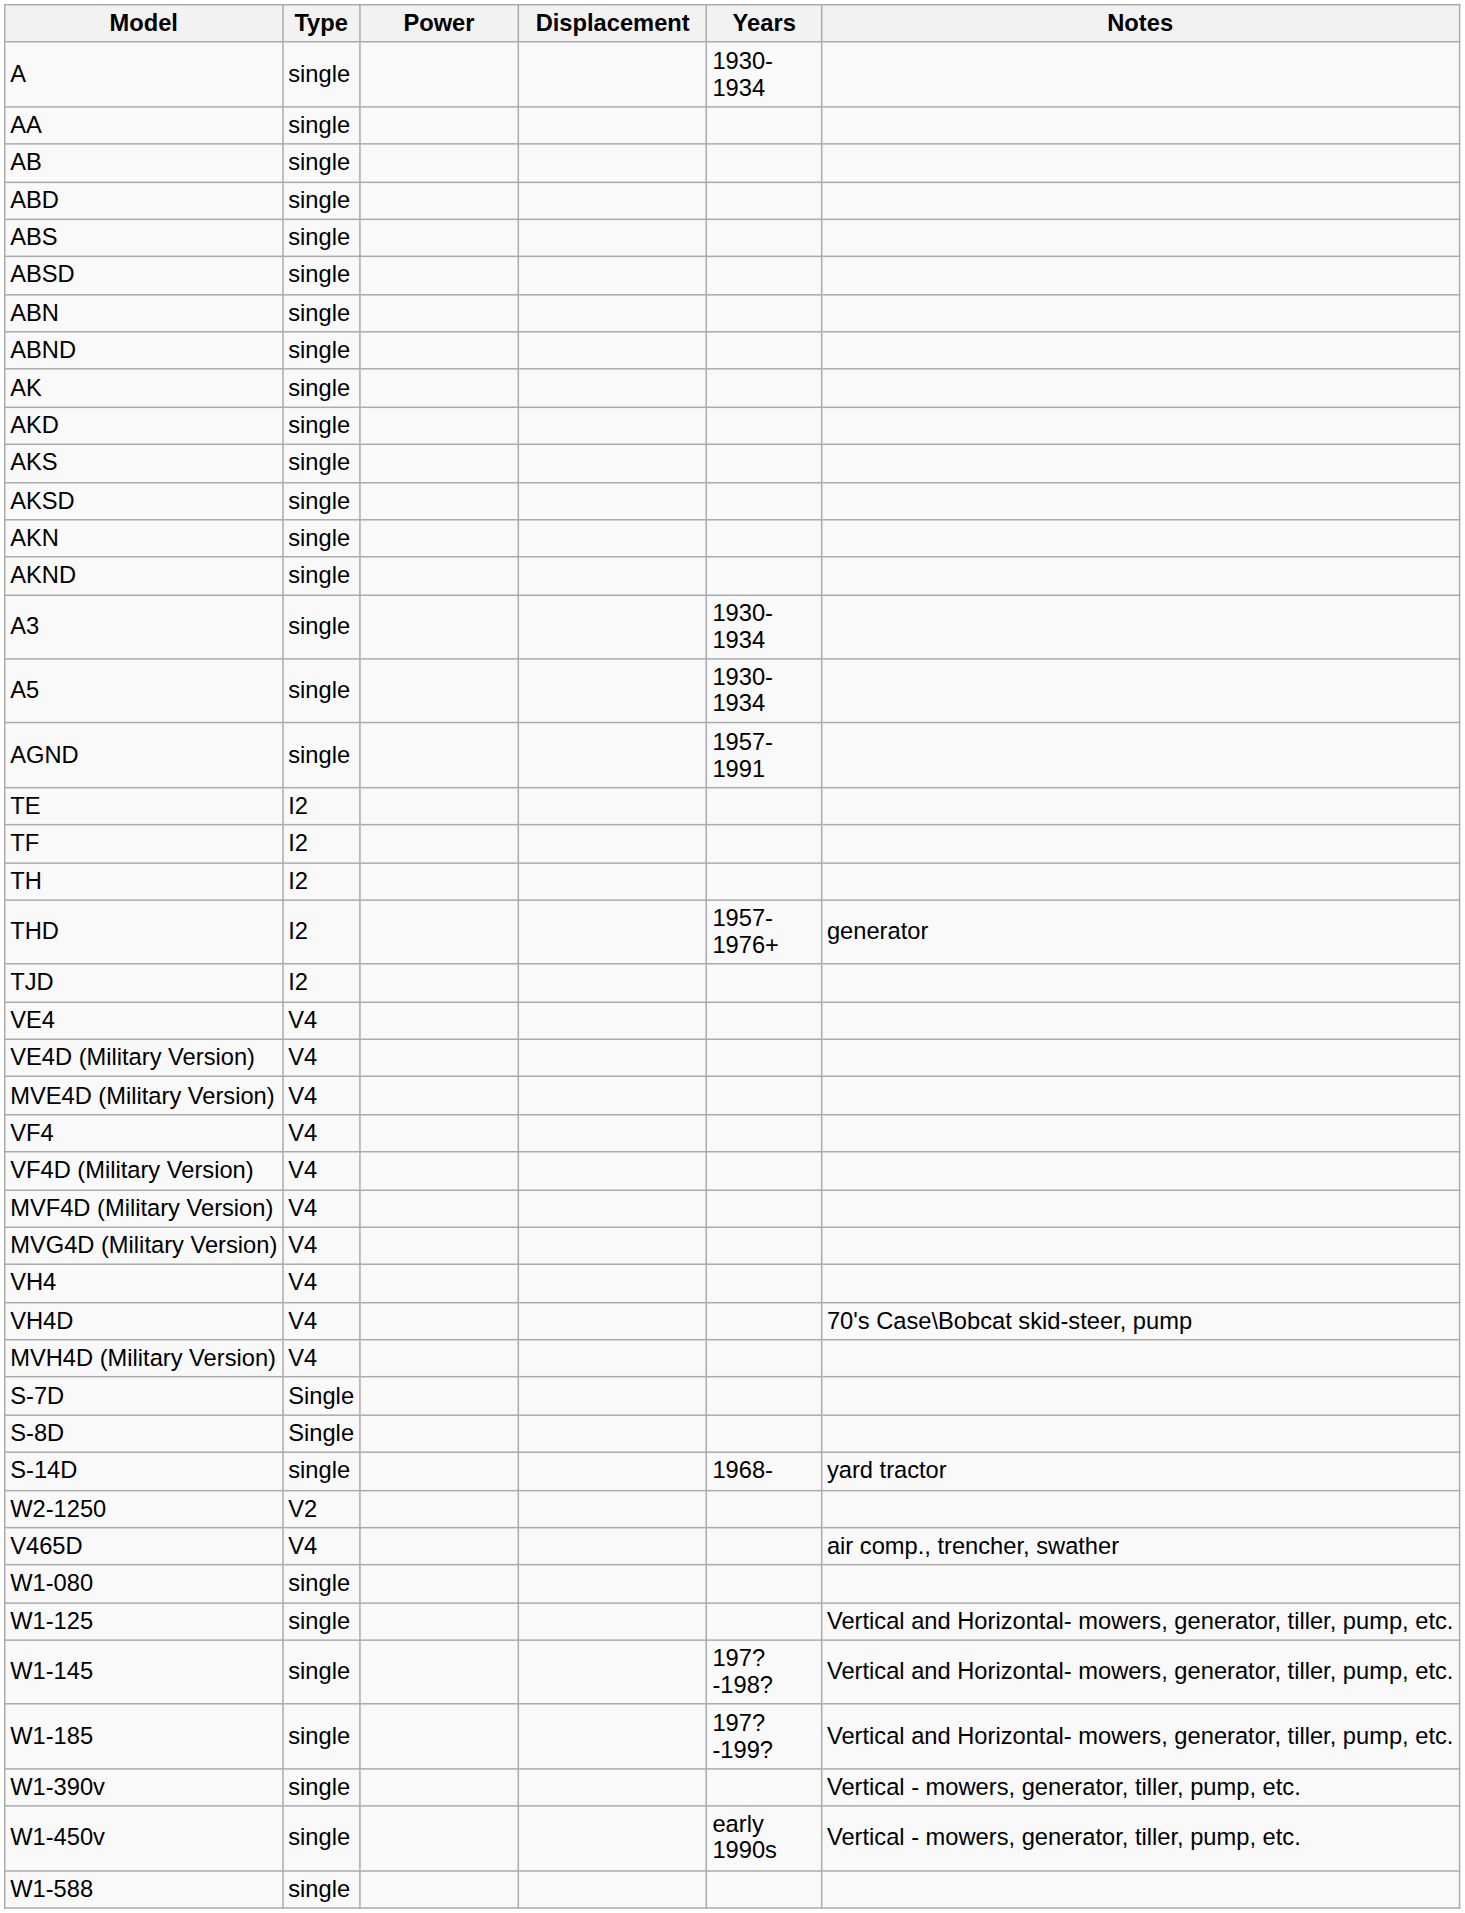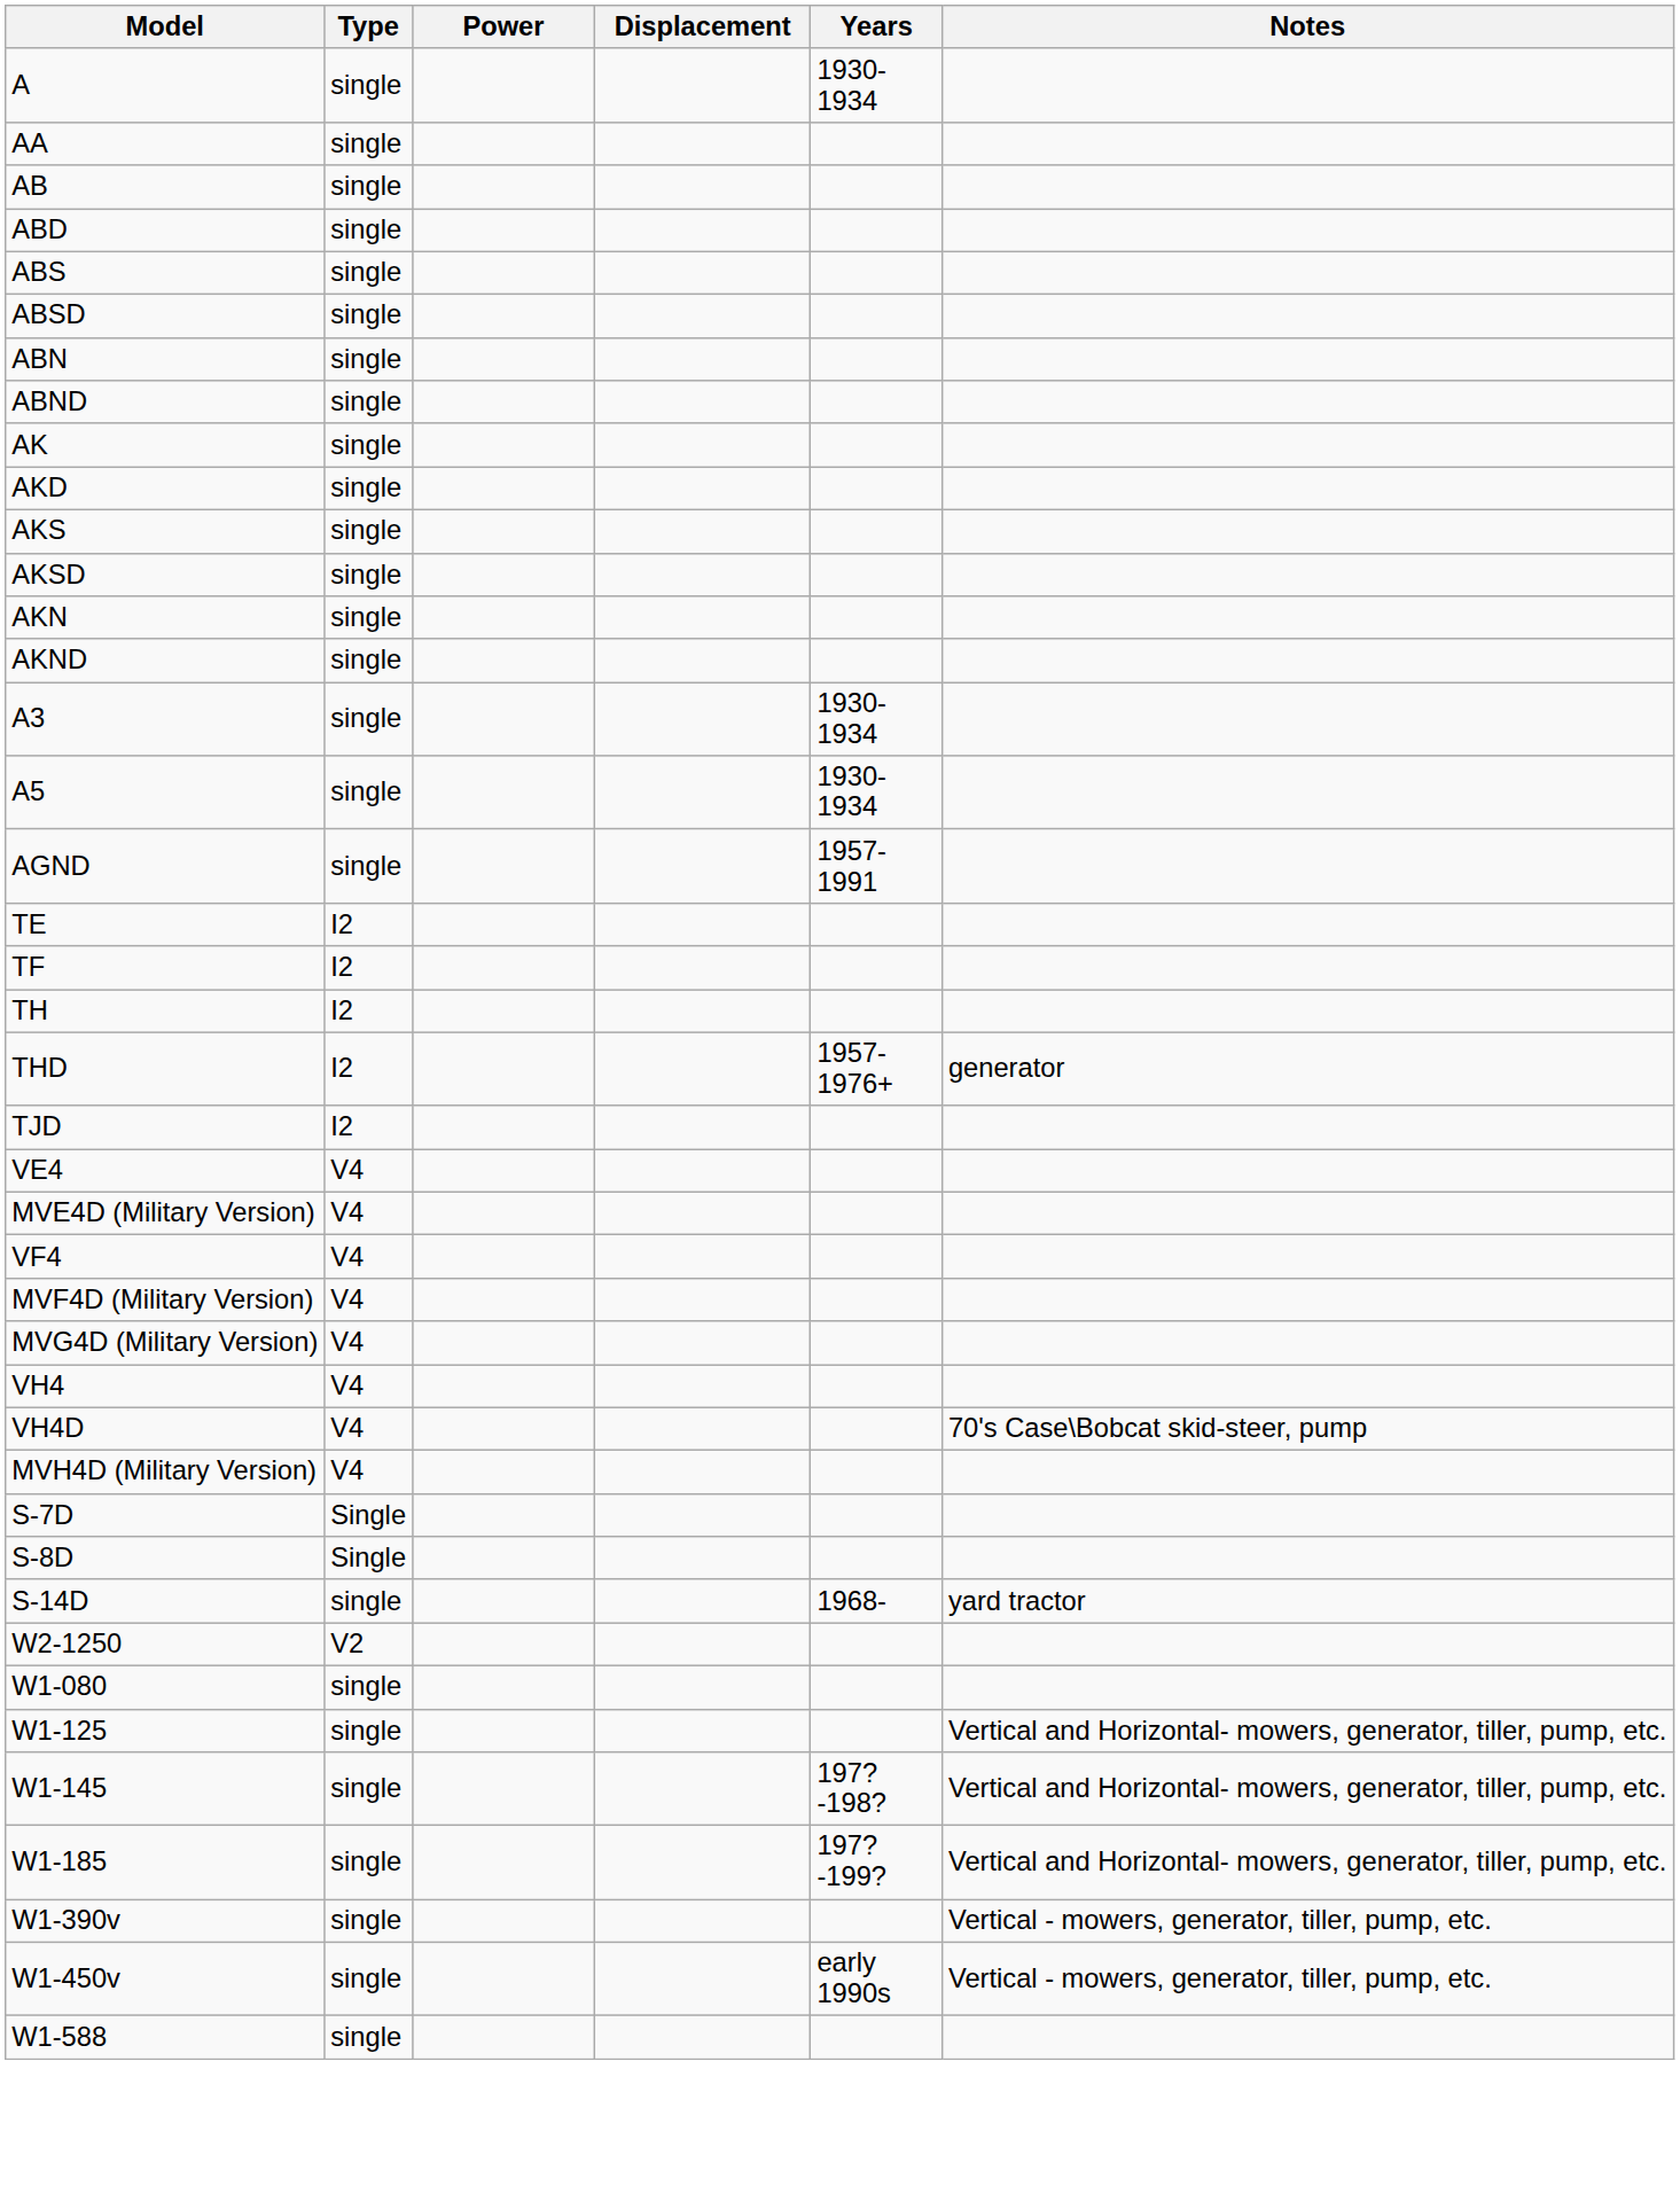 <table class="wikitable">
 <tr>
 <th>Model</th>
 <th style="width: 40px;">Type</th>
 <th style="width: 100px;">Power</th>
 <th style="width: 120px;">Displacement</th>
 <th style="width: 70px;">Years</th>
 <th>Notes</th>
 </tr>
 <tr>
 <td>A</td>
 <td>single</td>
 <td></td>
 <td></td>
 <td>1930-1934</td>
 <td></td>
 </tr>
 <tr>
 <td>AA</td>
 <td>single</td>
 <td></td>
 <td></td>
 <td></td>
 <td></td>
 </tr>
 <tr>
 <td>AB</td>
 <td>single</td>
 <td></td>
 <td></td>
 <td></td>
 <td></td>
 </tr>
 <tr>
 <td>ABD</td>
 <td>single</td>
 <td></td>
 <td></td>
 <td></td>
 <td></td>
 </tr>
 <tr>
 <td>ABS</td>
 <td>single</td>
 <td></td>
 <td></td>
 <td></td>
 <td></td>
 </tr>
 <tr>
 <td>ABSD</td>
 <td>single</td>
 <td></td>
 <td></td>
 <td></td>
 <td></td>
 </tr>
 <tr>
 <td>ABN</td>
 <td>single</td>
 <td></td>
 <td></td>
 <td></td>
 <td></td>
 </tr>
 <tr>
 <td>ABND</td>
 <td>single</td>
 <td></td>
 <td></td>
 <td></td>
 <td></td>
 </tr>
 <tr>
 <td>AK</td>
 <td>single</td>
 <td></td>
 <td></td>
 <td></td>
 <td></td>
 </tr>
 <tr>
 <td>AKD</td>
 <td>single</td>
 <td></td>
 <td></td>
 <td></td>
 <td></td>
 </tr>
 <tr>
 <td>AKS</td>
 <td>single</td>
 <td></td>
 <td></td>
 <td></td>
 <td></td>
 </tr>
 <tr>
 <td>AKSD</td>
 <td>single</td>
 <td></td>
 <td></td>
 <td></td>
 <td></td>
 </tr>
 <tr>
 <td>AKN</td>
 <td>single</td>
 <td></td>
 <td></td>
 <td></td>
 <td></td>
 </tr>
 <tr>
 <td>AKND</td>
 <td>single</td>
 <td></td>
 <td></td>
 <td></td>
 <td></td>
 </tr>
 <tr>
 <td>A3</td>
 <td>single</td>
 <td></td>
 <td></td>
 <td>1930-1934</td>
 <td></td>
 </tr>
 <tr>
 <td>A5</td>
 <td>single</td>
 <td></td>
 <td></td>
 <td>1930-1934</td>
 <td></td>
 </tr>
 <tr>
 <td>AGND</td>
 <td>single</td>
 <td></td>
 <td></td>
 <td>1957-1991</td>
 <td></td>
 </tr>
 <tr>
 <td>TE</td>
 <td>I2</td>
 <td></td>
 <td></td>
 <td></td>
 <td></td>
 </tr>
 <tr>
 <td>TF</td>
 <td>I2</td>
 <td></td>
 <td></td>
 <td></td>
 <td></td>
 </tr>
 <tr>
 <td>TH</td>
 <td>I2</td>
 <td></td>
 <td></td>
 <td></td>
 <td></td>
 </tr>
 <tr>
 <td>THD</td>
 <td>I2</td>
 <td></td>
 <td></td>
 <td>1957-1976+</td>
 <td>generator</td>
 </tr>
 <tr>
 <td>TJD</td>
 <td>I2</td>
 <td></td>
 <td></td>
 <td></td>
 <td></td>
 </tr>
 <tr>
 <td>VE4</td>
 <td>V4</td>
 <td></td>
 <td></td>
 <td></td>
 <td></td>
 </tr>
 <tr>
-<td>VE4D (Military Version)</td>
-<td>V4</td>
-<td></td>
-<td></td>
-<td></td>
-<td></td>
-</tr>
-<tr>
 <td>MVE4D (Military Version)</td>
 <td>V4</td>
 <td></td>
 <td></td>
 <td></td>
 <td></td>
 </tr>
 <tr>
 <td>VF4</td>
-<td>V4</td>
-<td></td>
-<td></td>
-<td></td>
-<td></td>
-</tr>
-<tr>
-<td>VF4D (Military Version)</td>
 <td>V4</td>
 <td></td>
 <td></td>
 <td></td>
 <td></td>
 </tr>
 <tr>
 <td>MVF4D (Military Version)</td>
 <td>V4</td>
 <td></td>
 <td></td>
 <td></td>
 <td></td>
 </tr>
 <tr>
 <td>MVG4D (Military Version)</td>
 <td>V4</td>
 <td></td>
 <td></td>
 <td></td>
 <td></td>
 </tr>
 <tr>
 <td>VH4</td>
 <td>V4</td>
 <td></td>
 <td></td>
 <td></td>
 <td></td>
 </tr>
 <tr>
 <td>VH4D</td>
 <td>V4</td>
 <td></td>
 <td></td>
 <td></td>
 <td>70's Case\Bobcat skid-steer, pump</td>
 </tr>
 <tr>
 <td>MVH4D (Military Version)</td>
 <td>V4</td>
 <td></td>
 <td></td>
 <td></td>
 </tr>
 <tr>
 <td>S-7D</td>
 <td>Single</td>
 <td></td>
 <td></td>
 <td></td>
 <td></td>
 </tr>
 <tr>
 <td>S-8D</td>
 <td>Single</td>
 <td></td>
 <td></td>
 <td></td>
 <td></td>
 </tr>
 <tr>
 <td>S-14D</td>
 <td>single</td>
 <td></td>
 <td></td>
 <td>1968-</td>
 <td>yard tractor</td>
 </tr>
 <tr>
 <td>W2-1250</td>
 <td>V2</td>
 <td></td>
 <td></td>
 <td></td>
 <td></td>
 </tr>
 <tr>
-<td>V465D</td>
-<td>V4</td>
-<td></td>
-<td></td>
-<td></td>
-<td>air comp., trencher, swather</td>
-</tr>
-<tr>
 <td>W1-080</td>
 <td>single</td>
 <td></td>
 <td></td>
 <td></td>
 <td></td>
 </tr>
 <tr>
 <td>W1-125</td>
 <td>single</td>
 <td></td>
 <td></td>
 <td></td>
 <td>Vertical and Horizontal- mowers, generator, tiller, pump, etc.</td>
 </tr>
 <tr>
 <td>W1-145</td>
 <td>single</td>
 <td></td>
 <td></td>
 <td>197?-198?</td>
 <td>Vertical and Horizontal- mowers, generator, tiller, pump, etc.</td>
 </tr>
 <tr>
 <td>W1-185</td>
 <td>single</td>
 <td></td>
 <td></td>
 <td>197?-199?</td>
 <td>Vertical and Horizontal- mowers, generator, tiller, pump, etc.</td>
 </tr>
 <tr>
 <td>W1-390v</td>
 <td>single</td>
 <td></td>
 <td></td>
 <td></td>
 <td>Vertical - mowers, generator, tiller, pump, etc.</td>
 </tr>
 <tr>
 <td>W1-450v</td>
 <td>single</td>
 <td></td>
 <td></td>
 <td>early 1990s</td>
 <td>Vertical - mowers, generator, tiller, pump, etc.</td>
 </tr>
 <tr>
 <td>W1-588</td>
 <td>single</td>
 <td></td>
 <td></td>
 <td></td>
 <td></td>
 </tr>
 </table>
